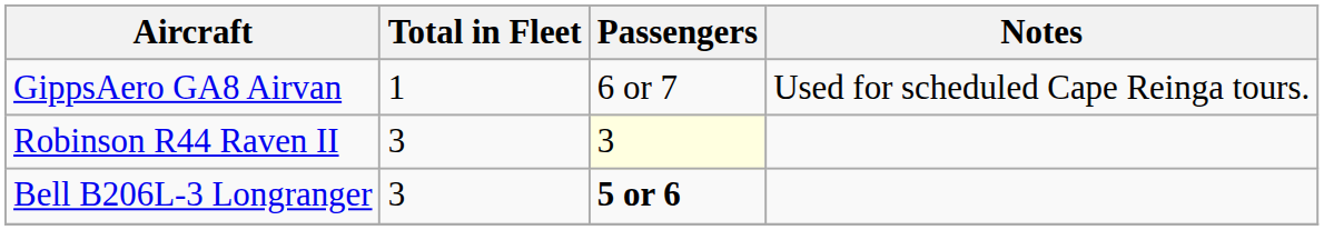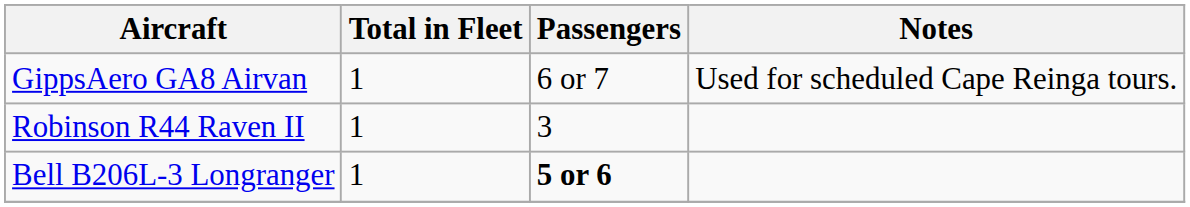 <table class="wikitable">
 <tr>
 <th>Aircraft</th>
 <th>Total in Fleet</th>
 <th>Passengers</th>
 <th>Notes</th>
 </tr>
 <tr>
 <td><a href='#'>GippsAero GA8 Airvan</a></td>
 <td>1</td>
 <td>6 or 7</td>
 <td>Used for scheduled Cape Reinga tours.</td>
 </tr>
 <tr>
 <td><a href='#'>Robinson R44 Raven II</a></td>
+<td>1</td>
 <td>3</td>
-<td style="background: lightyellow;">3</td>
 <td></td>
 </tr>
 <tr>
 <td><a href='#'>Bell B206L-3 Longranger</a></td>
-<td>3</td>
+<td>1</td>
 <td><strong>5 or 6</strong></td>
 <td></td>
 </tr>
 <tr>
 </tr>
 </table>
